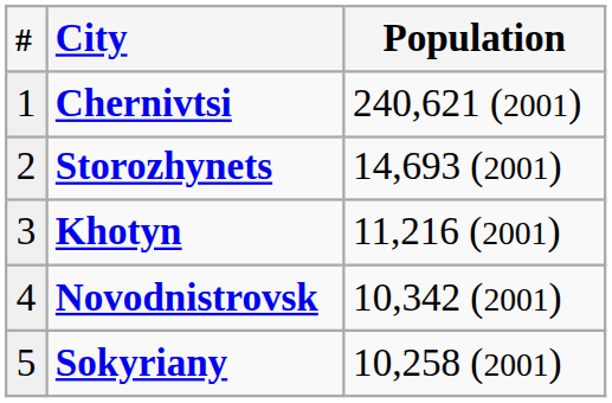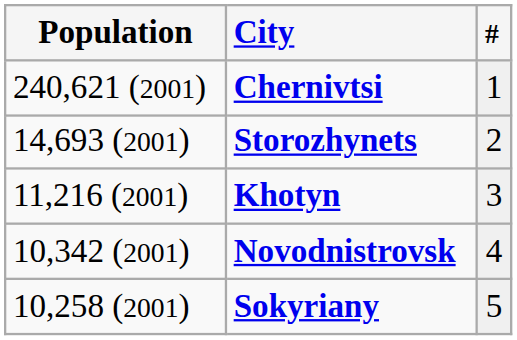 <table class="wikitable floatright" style="text-align:left; width:25%; margin-left:10px; font-size:90%">
 <tr>
+<th style="text-align:center; background:#f5f5f5;">Population</th>
+<th style="text-align:left; background:#f5f5f5;"><a href='#'>City</a></th>
 <th style="text-align:left; background:#f5f5f5;"><small>#</small></th>
-<th style="text-align:left; background:#f5f5f5;"><a href='#'>City</a></th>
-<th style="text-align:center; background:#f5f5f5;">Population</th>
 </tr>
 <tr>
+<td>240,621 (<small>2001</small>)</td>
+<td align=left><strong><a href='#'>Chernivtsi</a></strong></td>
 <td style="text-align:center; background:#f0f0f0;">1</td>
-<td align=left><strong><a href='#'>Chernivtsi</a></strong></td>
-<td>240,621 (<small>2001</small>)</td>
 </tr>
 <tr>
+<td>14,693 (<small>2001</small>)</td>
+<td align=left><strong><a href='#'>Storozhynets</a></strong></td>
 <td style="text-align:center; background:#f0f0f0;">2</td>
-<td align=left><strong><a href='#'>Storozhynets</a></strong></td>
-<td>14,693 (<small>2001</small>)</td>
 </tr>
 <tr>
+<td>11,216 (<small>2001</small>)</td>
+<td align=left><strong><a href='#'>Khotyn</a></strong></td>
 <td style="text-align:center; background:#f0f0f0;">3</td>
-<td align=left><strong><a href='#'>Khotyn</a></strong></td>
-<td>11,216 (<small>2001</small>)</td>
 </tr>
 <tr>
+<td>10,342 (<small>2001</small>)</td>
+<td align=left><strong><a href='#'>Novodnistrovsk</a></strong></td>
 <td style="text-align:center; background:#f0f0f0;">4</td>
-<td align=left><strong><a href='#'>Novodnistrovsk</a></strong></td>
-<td>10,342 (<small>2001</small>)</td>
 </tr>
 <tr>
+<td>10,258 (<small>2001</small>)</td>
+<td align=left><strong><a href='#'>Sokyriany</a></strong></td>
 <td style="text-align:center; background:#f0f0f0;">5</td>
-<td align=left><strong><a href='#'>Sokyriany</a></strong></td>
-<td>10,258 (<small>2001</small>)</td>
 </tr>
 </table>
